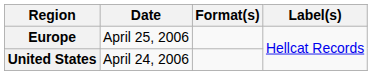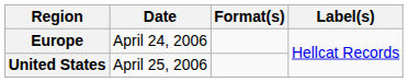 <table class="wikitable sortable plainrowheaders" style="text-align:center">
 <tr>
 <th scope="col">Region</th>
 <th scope="col">Date</th>
 <th scope="col">Format(s)</th>
 <th scope="col">Label(s)</th>
 </tr>
 <tr>
 <th scope="row">Europe</th>
-<td>April 25, 2006</td>
+<td>April 24, 2006</td>
 <td></td>
 <td rowspan="2"><a href='#'>Hellcat Records</a></td>
 </tr>
 <tr>
 <th scope="row">United States</th>
-<td>April 24, 2006</td>
+<td>April 25, 2006</td>
 <td></td>
 </tr>
 </table>
